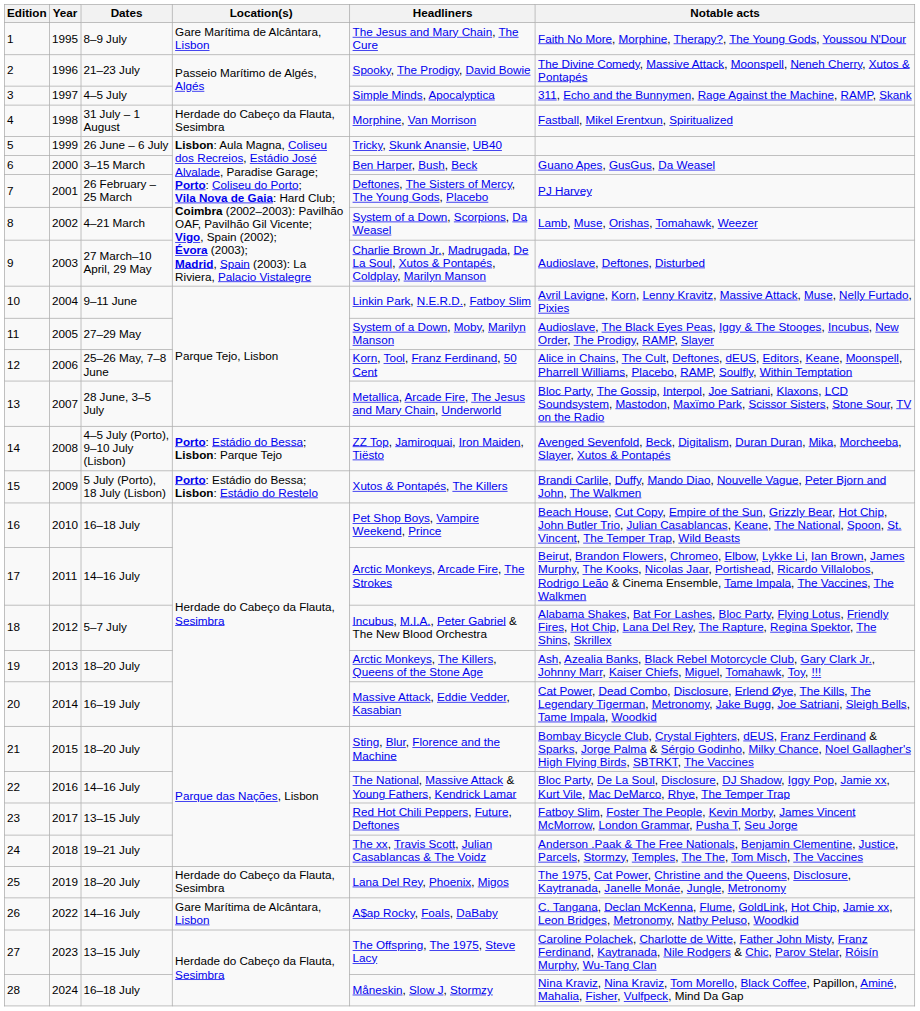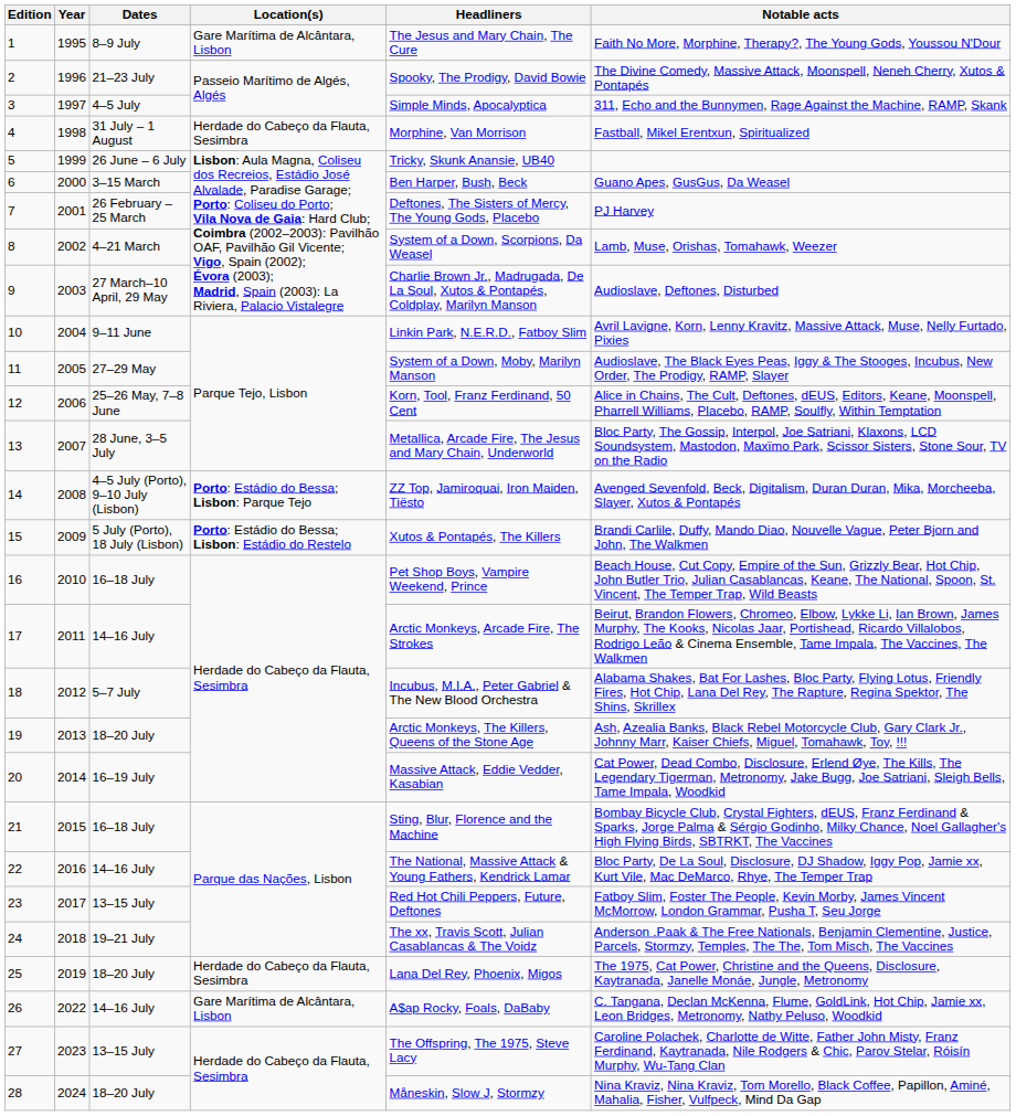 <table class="wikitable sortable">
 <tr>
 <th>Edition</th>
 <th>Year</th>
 <th>Dates</th>
 <th>Location(s)</th>
 <th class="unsortable">Headliners</th>
 <th>Notable acts</th>
 </tr>
 <tr>
 <td>1</td>
 <td>1995</td>
 <td>8–9 July</td>
 <td>Gare Marítima de Alcântara, <a href='#'>Lisbon</a></td>
 <td><a href='#'>The Jesus and Mary Chain</a>, <a href='#'>The Cure</a></td>
 <td><a href='#'>Faith No More</a>, <a href='#'>Morphine</a>, <a href='#'>Therapy?</a>, <a href='#'>The Young Gods</a>, <a href='#'>Youssou N'Dour</a></td>
 </tr>
 <tr>
 <td>2</td>
 <td>1996</td>
 <td>21–23 July</td>
 <td rowspan="2">Passeio Marítimo de Algés, <a href='#'>Algés</a></td>
 <td><a href='#'>Spooky</a>, <a href='#'>The Prodigy</a>, <a href='#'>David Bowie</a></td>
 <td><a href='#'>The Divine Comedy</a>, <a href='#'>Massive Attack</a>, <a href='#'>Moonspell</a>, <a href='#'>Neneh Cherry</a>, <a href='#'>Xutos & Pontapés</a></td>
 </tr>
 <tr>
 <td>3</td>
 <td>1997</td>
 <td>4–5 July</td>
 <td><a href='#'>Simple Minds</a>, <a href='#'>Apocalyptica</a></td>
 <td><a href='#'>311</a>, <a href='#'>Echo and the Bunnymen</a>, <a href='#'>Rage Against the Machine</a>, <a href='#'>RAMP</a>, <a href='#'>Skank</a></td>
 </tr>
 <tr>
 <td>4</td>
 <td>1998</td>
 <td>31 July – 1 August</td>
 <td>Herdade do Cabeço da Flauta, Sesimbra</td>
 <td><a href='#'>Morphine</a>, <a href='#'>Van Morrison</a></td>
 <td><a href='#'>Fastball</a>, <a href='#'>Mikel Erentxun</a>, <a href='#'>Spiritualized</a></td>
 </tr>
 <tr>
 <td>5</td>
 <td>1999</td>
 <td>26 June – 6 July</td>
 <td rowspan="5"><strong>Lisbon</strong>: Aula Magna, <a href='#'>Coliseu dos Recreios</a>, <a href='#'>Estádio José Alvalade</a>, Paradise Garage;<br><strong><a href='#'>Porto</a></strong>: <a href='#'>Coliseu do Porto</a>;<br><strong><a href='#'>Vila Nova de Gaia</a></strong>: Hard Club;<br><strong>Coimbra</strong> (2002–2003): Pavilhão OAF, Pavilhão Gil Vicente;<br><strong><a href='#'>Vigo</a></strong>, Spain (2002);<br><strong><a href='#'>Évora</a></strong> (2003);<br><strong><a href='#'>Madrid</a></strong>, <a href='#'>Spain</a> (2003): La Riviera, <a href='#'>Palacio Vistalegre</a></td>
 <td><a href='#'>Tricky</a>, <a href='#'>Skunk Anansie</a>, <a href='#'>UB40</a></td>
 <td></td>
 </tr>
 <tr>
 <td>6</td>
 <td>2000</td>
 <td>3–15 March</td>
 <td><a href='#'>Ben Harper</a>, <a href='#'>Bush</a>, <a href='#'>Beck</a></td>
 <td><a href='#'>Guano Apes</a>, <a href='#'>GusGus</a>, <a href='#'>Da Weasel</a></td>
 </tr>
 <tr>
 <td>7</td>
 <td>2001</td>
 <td>26 February – 25 March</td>
 <td><a href='#'>Deftones</a>, <a href='#'>The Sisters of Mercy</a>, <a href='#'>The Young Gods</a>, <a href='#'>Placebo</a></td>
 <td><a href='#'>PJ Harvey</a></td>
 </tr>
 <tr>
 <td>8</td>
 <td>2002</td>
 <td>4–21 March</td>
 <td><a href='#'>System of a Down</a>, <a href='#'>Scorpions</a>, <a href='#'>Da Weasel</a></td>
 <td><a href='#'>Lamb</a>, <a href='#'>Muse</a>, <a href='#'>Orishas</a>, <a href='#'>Tomahawk</a>, <a href='#'>Weezer</a></td>
 </tr>
 <tr>
 <td>9</td>
 <td>2003</td>
 <td>27 March–10 April, 29 May</td>
 <td><a href='#'>Charlie Brown Jr.</a>, <a href='#'>Madrugada</a>, <a href='#'>De La Soul</a>, <a href='#'>Xutos & Pontapés</a>, <a href='#'>Coldplay</a>, <a href='#'>Marilyn Manson</a></td>
 <td><a href='#'>Audioslave</a>, <a href='#'>Deftones</a>, <a href='#'>Disturbed</a></td>
 </tr>
 <tr>
 <td>10</td>
 <td>2004</td>
 <td>9–11 June</td>
 <td rowspan="4">Parque Tejo, Lisbon</td>
 <td><a href='#'>Linkin Park</a>, <a href='#'>N.E.R.D.</a>, <a href='#'>Fatboy Slim</a></td>
 <td><a href='#'>Avril Lavigne</a>, <a href='#'>Korn</a>, <a href='#'>Lenny Kravitz</a>, <a href='#'>Massive Attack</a>, <a href='#'>Muse</a>, <a href='#'>Nelly Furtado</a>, <a href='#'>Pixies</a></td>
 </tr>
 <tr>
 <td>11</td>
 <td>2005</td>
 <td>27–29 May</td>
 <td><a href='#'>System of a Down</a>, <a href='#'>Moby</a>, <a href='#'>Marilyn Manson</a></td>
 <td><a href='#'>Audioslave</a>, <a href='#'>The Black Eyes Peas</a>, <a href='#'>Iggy & The Stooges</a>, <a href='#'>Incubus</a>, <a href='#'>New Order</a>, <a href='#'>The Prodigy</a>, <a href='#'>RAMP</a>, <a href='#'>Slayer</a></td>
 </tr>
 <tr>
 <td>12</td>
 <td>2006</td>
 <td>25–26 May, 7–8 June</td>
 <td><a href='#'>Korn</a>, <a href='#'>Tool</a>, <a href='#'>Franz Ferdinand</a>, <a href='#'>50 Cent</a></td>
 <td><a href='#'>Alice in Chains</a>, <a href='#'>The Cult</a>, <a href='#'>Deftones</a>, <a href='#'>dEUS</a>, <a href='#'>Editors</a>, <a href='#'>Keane</a>, <a href='#'>Moonspell</a>, <a href='#'>Pharrell Williams</a>, <a href='#'>Placebo</a>, <a href='#'>RAMP</a>, <a href='#'>Soulfly</a>, <a href='#'>Within Temptation</a></td>
 </tr>
 <tr>
 <td>13</td>
 <td>2007</td>
 <td>28 June, 3–5 July</td>
 <td><a href='#'>Metallica</a>, <a href='#'>Arcade Fire</a>, <a href='#'>The Jesus and Mary Chain</a>, <a href='#'>Underworld</a></td>
 <td><a href='#'>Bloc Party</a>, <a href='#'>The Gossip</a>, <a href='#'>Interpol</a>, <a href='#'>Joe Satriani</a>, <a href='#'>Klaxons</a>, <a href='#'>LCD Soundsystem</a>, <a href='#'>Mastodon</a>, <a href='#'>Maxïmo Park</a>, <a href='#'>Scissor Sisters</a>, <a href='#'>Stone Sour</a>, <a href='#'>TV on the Radio</a></td>
 </tr>
 <tr>
 <td>14</td>
 <td>2008</td>
 <td>4–5 July (Porto), 9–10 July (Lisbon)</td>
 <td><strong><a href='#'>Porto</a></strong>: <a href='#'>Estádio do Bessa</a>;<br><strong>Lisbon</strong>: Parque Tejo</td>
 <td><a href='#'>ZZ Top</a>, <a href='#'>Jamiroquai</a>, <a href='#'>Iron Maiden</a>, <a href='#'>Tiësto</a></td>
 <td><a href='#'>Avenged Sevenfold</a>, <a href='#'>Beck</a>, <a href='#'>Digitalism</a>, <a href='#'>Duran Duran</a>, <a href='#'>Mika</a>, <a href='#'>Morcheeba</a>, <a href='#'>Slayer</a>, <a href='#'>Xutos & Pontapés</a></td>
 </tr>
 <tr>
 <td>15</td>
 <td>2009</td>
 <td>5 July (Porto), 18 July (Lisbon)</td>
 <td><strong><a href='#'>Porto</a></strong>: Estádio do Bessa;<br><strong>Lisbon</strong>: <a href='#'>Estádio do Restelo</a></td>
 <td><a href='#'>Xutos & Pontapés</a>, <a href='#'>The Killers</a></td>
 <td><a href='#'>Brandi Carlile</a>, <a href='#'>Duffy</a>, <a href='#'>Mando Diao</a>, <a href='#'>Nouvelle Vague</a>, <a href='#'>Peter Bjorn and John</a>, <a href='#'>The Walkmen</a></td>
 </tr>
 <tr>
 <td>16</td>
 <td>2010</td>
 <td>16–18 July</td>
 <td rowspan="5">Herdade do Cabeço da Flauta, <a href='#'>Sesimbra</a></td>
 <td><a href='#'>Pet Shop Boys</a>, <a href='#'>Vampire Weekend</a>, <a href='#'>Prince</a></td>
 <td><a href='#'>Beach House</a>, <a href='#'>Cut Copy</a>, <a href='#'>Empire of the Sun</a>, <a href='#'>Grizzly Bear</a>, <a href='#'>Hot Chip</a>, <a href='#'>John Butler Trio</a>, <a href='#'>Julian Casablancas</a>, <a href='#'>Keane</a>, <a href='#'>The National</a>, <a href='#'>Spoon</a>, <a href='#'>St. Vincent</a>, <a href='#'>The Temper Trap</a>, <a href='#'>Wild Beasts</a></td>
 </tr>
 <tr>
 <td>17</td>
 <td>2011</td>
 <td>14–16 July</td>
 <td><a href='#'>Arctic Monkeys</a>, <a href='#'>Arcade Fire</a>, <a href='#'>The Strokes</a></td>
 <td><a href='#'>Beirut</a>, <a href='#'>Brandon Flowers</a>, <a href='#'>Chromeo</a>, <a href='#'>Elbow</a>, <a href='#'>Lykke Li</a>, <a href='#'>Ian Brown</a>, <a href='#'>James Murphy</a>, <a href='#'>The Kooks</a>, <a href='#'>Nicolas Jaar</a>, <a href='#'>Portishead</a>, <a href='#'>Ricardo Villalobos</a>, <a href='#'>Rodrigo Leão</a> & Cinema Ensemble, <a href='#'>Tame Impala</a>, <a href='#'>The Vaccines</a>, <a href='#'>The Walkmen</a></td>
 </tr>
 <tr>
 <td>18</td>
 <td>2012</td>
 <td>5–7 July</td>
 <td><a href='#'>Incubus</a>, <a href='#'>M.I.A.</a>, <a href='#'>Peter Gabriel</a> & The New Blood Orchestra</td>
 <td><a href='#'>Alabama Shakes</a>, <a href='#'>Bat For Lashes</a>, <a href='#'>Bloc Party</a>, <a href='#'>Flying Lotus</a>, <a href='#'>Friendly Fires</a>, <a href='#'>Hot Chip</a>, <a href='#'>Lana Del Rey</a>, <a href='#'>The Rapture</a>, <a href='#'>Regina Spektor</a>, <a href='#'>The Shins</a>, <a href='#'>Skrillex</a></td>
 </tr>
 <tr>
 <td>19</td>
 <td>2013</td>
 <td>18–20 July</td>
 <td><a href='#'>Arctic Monkeys</a>, <a href='#'>The Killers</a>, <a href='#'>Queens of the Stone Age</a></td>
 <td><a href='#'>Ash</a>, <a href='#'>Azealia Banks</a>, <a href='#'>Black Rebel Motorcycle Club</a>, <a href='#'>Gary Clark Jr.</a>, <a href='#'>Johnny Marr</a>, <a href='#'>Kaiser Chiefs</a>, <a href='#'>Miguel</a>, <a href='#'>Tomahawk</a>, <a href='#'>Toy</a>, <a href='#'>!!!</a></td>
 </tr>
 <tr>
 <td>20</td>
 <td>2014</td>
 <td>16–19 July</td>
 <td><a href='#'>Massive Attack</a>, <a href='#'>Eddie Vedder</a>, <a href='#'>Kasabian</a></td>
 <td><a href='#'>Cat Power</a>, <a href='#'>Dead Combo</a>, <a href='#'>Disclosure</a>, <a href='#'>Erlend Øye</a>, <a href='#'>The Kills</a>, <a href='#'>The Legendary Tigerman</a>, <a href='#'>Metronomy</a>, <a href='#'>Jake Bugg</a>, <a href='#'>Joe Satriani</a>, <a href='#'>Sleigh Bells</a>, <a href='#'>Tame Impala</a>, <a href='#'>Woodkid</a></td>
 </tr>
 <tr>
 <td>21</td>
 <td>2015</td>
-<td>18–20 July</td>
+<td>16–18 July</td>
 <td rowspan="4"><a href='#'>Parque das Nações</a>, Lisbon</td>
 <td><a href='#'>Sting</a>, <a href='#'>Blur</a>, <a href='#'>Florence and the Machine</a></td>
 <td><a href='#'>Bombay Bicycle Club</a>, <a href='#'>Crystal Fighters</a>, <a href='#'>dEUS</a>, <a href='#'>Franz Ferdinand</a> & <a href='#'>Sparks</a>, <a href='#'>Jorge Palma</a> & <a href='#'>Sérgio Godinho</a>, <a href='#'>Milky Chance</a>, <a href='#'>Noel Gallagher's High Flying Birds</a>, <a href='#'>SBTRKT</a>, <a href='#'>The Vaccines</a></td>
 </tr>
 <tr>
 <td>22</td>
 <td>2016</td>
 <td>14–16 July</td>
 <td><a href='#'>The National</a>, <a href='#'>Massive Attack</a> & <a href='#'>Young Fathers</a>, <a href='#'>Kendrick Lamar</a></td>
 <td><a href='#'>Bloc Party</a>, <a href='#'>De La Soul</a>, <a href='#'>Disclosure</a>, <a href='#'>DJ Shadow</a>, <a href='#'>Iggy Pop</a>, <a href='#'>Jamie xx</a>, <a href='#'>Kurt Vile</a>, <a href='#'>Mac DeMarco</a>, <a href='#'>Rhye</a>, <a href='#'>The Temper Trap</a></td>
 </tr>
 <tr>
 <td>23</td>
 <td>2017</td>
 <td>13–15 July</td>
 <td><a href='#'>Red Hot Chili Peppers</a>, <a href='#'>Future</a>, <a href='#'>Deftones</a></td>
 <td><a href='#'>Fatboy Slim</a>, <a href='#'>Foster The People</a>, <a href='#'>Kevin Morby</a>, <a href='#'>James Vincent McMorrow</a>, <a href='#'>London Grammar</a>, <a href='#'>Pusha T</a>, <a href='#'>Seu Jorge</a></td>
 </tr>
 <tr>
 <td>24</td>
 <td>2018</td>
 <td>19–21 July</td>
 <td><a href='#'>The xx</a>, <a href='#'>Travis Scott</a>, <a href='#'>Julian Casablancas & The Voidz</a></td>
 <td><a href='#'>Anderson .Paak & The Free Nationals</a>, <a href='#'>Benjamin Clementine</a>, <a href='#'>Justice</a>, <a href='#'>Parcels</a>, <a href='#'>Stormzy</a>, <a href='#'>Temples</a>, <a href='#'>The The</a>, <a href='#'>Tom Misch</a>, <a href='#'>The Vaccines</a></td>
 </tr>
 <tr>
 <td>25</td>
 <td>2019</td>
 <td>18–20 July</td>
 <td>Herdade do Cabeço da Flauta, Sesimbra</td>
 <td><a href='#'>Lana Del Rey</a>, <a href='#'>Phoenix</a>, <a href='#'>Migos</a></td>
 <td><a href='#'>The 1975</a>, <a href='#'>Cat Power</a>, <a href='#'>Christine and the Queens</a>, <a href='#'>Disclosure</a>, <a href='#'>Kaytranada</a>, <a href='#'>Janelle Monáe</a>, <a href='#'>Jungle</a>, <a href='#'>Metronomy</a></td>
 </tr>
 <tr>
 <td>26</td>
 <td>2022</td>
 <td>14–16 July</td>
 <td>Gare Marítima de Alcântara, <a href='#'>Lisbon</a></td>
 <td><a href='#'>A$ap Rocky</a>, <a href='#'>Foals</a>, <a href='#'>DaBaby</a></td>
 <td><a href='#'>C. Tangana</a>, <a href='#'>Declan McKenna</a>, <a href='#'>Flume</a>, <a href='#'>GoldLink</a>, <a href='#'>Hot Chip</a>, <a href='#'>Jamie xx</a>, <a href='#'>Leon Bridges</a>, <a href='#'>Metronomy</a>, <a href='#'>Nathy Peluso</a>, <a href='#'>Woodkid</a></td>
 </tr>
 <tr>
 <td>27</td>
 <td>2023</td>
 <td>13–15 July</td>
 <td rowspan="5">Herdade do Cabeço da Flauta, <a href='#'>Sesimbra</a></td>
 <td><a href='#'>The Offspring</a>, <a href='#'>The 1975</a>, <a href='#'>Steve Lacy</a></td>
 <td><a href='#'>Caroline Polachek</a>, <a href='#'>Charlotte de Witte</a>, <a href='#'>Father John Misty</a>, <a href='#'>Franz Ferdinand</a>, <a href='#'>Kaytranada</a>, <a href='#'>Nile Rodgers</a> & <a href='#'>Chic</a>, <a href='#'>Parov Stelar</a>, <a href='#'>Róisín Murphy</a>, <a href='#'>Wu-Tang Clan</a></td>
 </tr>
 <tr>
 <td>28</td>
 <td>2024</td>
-<td>16–18 July</td>
+<td>18–20 July</td>
 <td><a href='#'>Måneskin</a>, <a href='#'>Slow J</a>, <a href='#'>Stormzy</a></td>
 <td><a href='#'>Nina Kraviz</a>, <a href='#'>Nina Kraviz</a>, <a href='#'>Tom Morello</a>, <a href='#'>Black Coffee</a>, Papillon, <a href='#'>Aminé</a>, <a href='#'>Mahalia</a>, <a href='#'>Fisher</a>, <a href='#'>Vulfpeck</a>, Mind Da Gap</td>
 </tr>
 </table>
